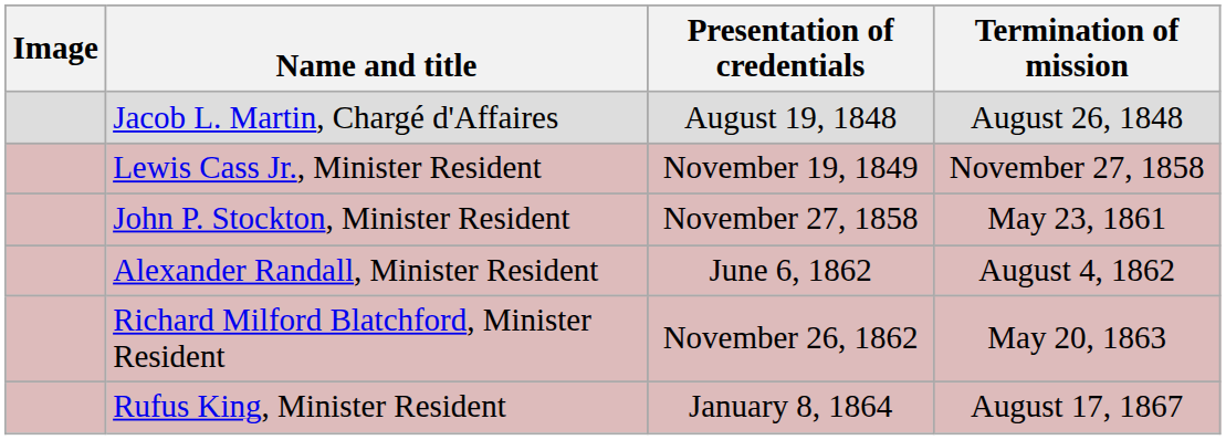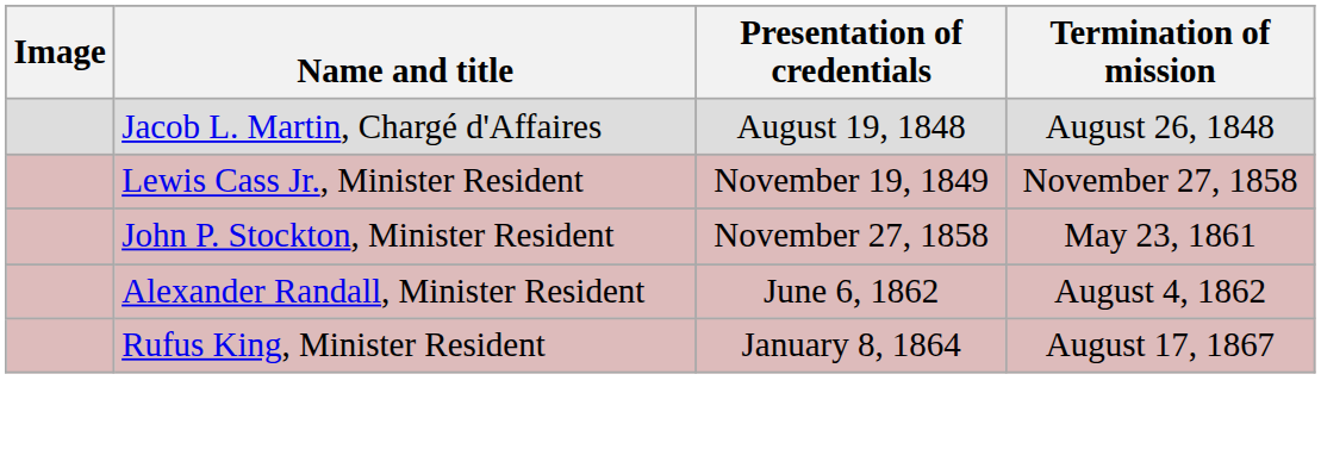 <table class=wikitable>
 <tr>
 <th>Image</th>
 <th align=center valign=bottom width="50%">Name and title</th>
 <th valign=bottom width="25%">Presentation of<br>credentials</th>
 <th valign=bottom width="25%">Termination of<br>mission</th>
 </tr>
 <tr bgcolor="#dddddd">
 <td></td>
 <td><a href='#'>Jacob L. Martin</a>, Chargé d'Affaires</td>
 <td align=center>August 19, 1848</td>
 <td align=center>August 26, 1848</td>
 </tr>
 <tr bgcolor="#ddbbbb">
 <td></td>
 <td><a href='#'>Lewis Cass Jr.</a>, Minister Resident</td>
 <td align=center>November 19, 1849</td>
 <td align=center>November 27, 1858</td>
 </tr>
 <tr bgcolor="#ddbbbb">
 <td></td>
 <td><a href='#'>John P. Stockton</a>, Minister Resident</td>
 <td align=center>November 27, 1858</td>
 <td align=center>May 23, 1861</td>
 </tr>
 <tr bgcolor="#ddbbbb">
 <td></td>
 <td><a href='#'>Alexander Randall</a>, Minister Resident</td>
 <td align=center>June 6, 1862</td>
 <td align=center>August 4, 1862</td>
 </tr>
 <tr bgcolor="#ddbbbb">
 <td></td>
-<td><a href='#'>Richard Milford Blatchford</a>, Minister Resident</td>
-<td align=center>November 26, 1862</td>
-<td align=center>May 20, 1863</td>
-</tr>
-<tr bgcolor="#ddbbbb">
-<td></td>
 <td><a href='#'>Rufus King</a>, Minister Resident</td>
 <td align=center>January 8, 1864</td>
 <td align=center>August 17, 1867</td>
 </tr>
 </table>
